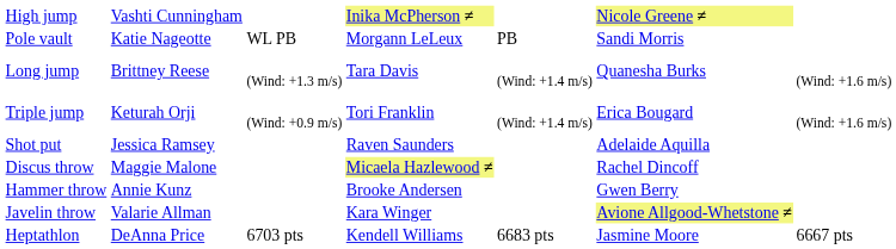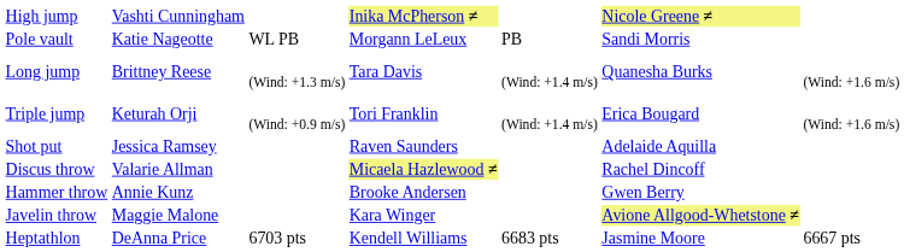 <table>
 <tr>
 <td><a href='#'>High jump</a> </td>
 <td><a href='#'>Vashti Cunningham</a></td>
 <td></td>
 <td bgcolor=#F3F781><a href='#'>Inika McPherson</a> <strong>≠</strong></td>
 <td></td>
 <td bgcolor=#F3F781><a href='#'>Nicole Greene</a> <strong>≠</strong></td>
 <td></td>
 </tr>
 <tr>
 <td><a href='#'>Pole vault</a></td>
 <td><a href='#'>Katie Nageotte</a></td>
 <td> WL  PB</td>
 <td><a href='#'>Morgann LeLeux</a></td>
 <td> PB</td>
 <td><a href='#'>Sandi Morris</a></td>
 <td></td>
 </tr>
 <tr>
 <td><a href='#'>Long jump</a></td>
 <td><a href='#'>Brittney Reese</a></td>
 <td><br><small>(Wind: +1.3 m/s)</small></td>
 <td><a href='#'>Tara Davis</a></td>
 <td><br><small>(Wind: +1.4 m/s)</small></td>
 <td><a href='#'>Quanesha Burks</a></td>
 <td><br><small>(Wind: +1.6 m/s)</small></td>
 </tr>
 <tr>
 <td><a href='#'>Triple jump</a></td>
 <td><a href='#'>Keturah Orji</a></td>
 <td> <br><small>(Wind: +0.9 m/s)</small></td>
 <td><a href='#'>Tori Franklin</a></td>
 <td><br><small>(Wind: +1.4 m/s)</small></td>
 <td><a href='#'>Erica Bougard</a></td>
 <td><br><small>(Wind: +1.6 m/s)</small></td>
 </tr>
 <tr>
 <td><a href='#'>Shot put</a></td>
 <td><a href='#'>Jessica Ramsey</a></td>
 <td> </td>
 <td><a href='#'>Raven Saunders</a></td>
 <td></td>
 <td><a href='#'>Adelaide Aquilla</a></td>
 <td></td>
 </tr>
 <tr>
 <td><a href='#'>Discus throw</a> </td>
-<td><a href='#'>Maggie Malone</a></td>
+<td><a href='#'>Valarie Allman</a></td>
 <td></td>
 <td bgcolor=#F3F781><a href='#'>Micaela Hazlewood</a> <strong>≠</strong></td>
 <td></td>
 <td><a href='#'>Rachel Dincoff</a></td>
 <td></td>
 </tr>
 <tr>
 <td><a href='#'>Hammer throw</a></td>
 <td><a href='#'>Annie Kunz</a></td>
 <td>  </td>
 <td><a href='#'>Brooke Andersen</a></td>
 <td></td>
 <td><a href='#'>Gwen Berry</a></td>
 <td></td>
 </tr>
 <tr>
 <td><a href='#'>Javelin throw</a> </td>
-<td><a href='#'>Valarie Allman</a></td>
+<td><a href='#'>Maggie Malone</a></td>
 <td></td>
 <td><a href='#'>Kara Winger</a></td>
 <td></td>
 <td bgcolor=#F3F781><a href='#'>Avione Allgood-Whetstone</a> <strong>≠</strong></td>
 <td></td>
 </tr>
 <tr>
 <td><a href='#'>Heptathlon</a></td>
 <td><a href='#'>DeAnna Price</a></td>
 <td>6703 pts</td>
 <td><a href='#'>Kendell Williams</a></td>
 <td>6683 pts</td>
 <td><a href='#'>Jasmine Moore</a></td>
 <td>6667 pts</td>
 </tr>
 </table>
